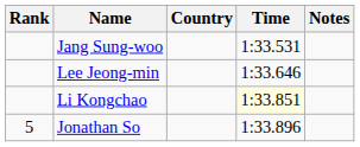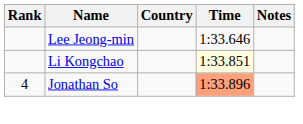 <table class="wikitable sortable" style="text-align:center">
 <tr>
 <th>Rank</th>
 <th>Name</th>
 <th>Country</th>
 <th>Time</th>
 <th>Notes</th>
-</tr>
-<tr>
-<td></td>
-<td align=left><a href='#'>Jang Sung-woo</a></td>
-<td align=left></td>
-<td>1:33.531</td>
-<td></td>
 </tr>
 <tr>
 <td></td>
 <td align=left><a href='#'>Lee Jeong-min</a></td>
 <td align=left></td>
 <td>1:33.646</td>
 <td></td>
 </tr>
 <tr>
 <td></td>
 <td align=left><a href='#'>Li Kongchao</a></td>
 <td align=left></td>
 <td style="background: lightyellow;">1:33.851</td>
 <td></td>
 </tr>
 <tr>
-<td>5</td>
+<td>4</td>
 <td align=left><a href='#'>Jonathan So</a></td>
 <td align=left></td>
-<td>1:33.896</td>
+<td style="background: lightsalmon;">1:33.896</td>
 <td></td>
 </tr>
 </table>
